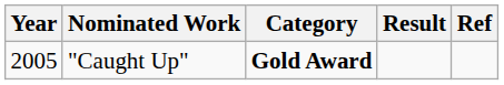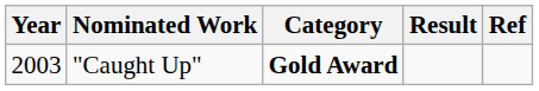 <table class="wikitable">
 <tr>
 <th>Year</th>
 <th>Nominated Work</th>
 <th>Category</th>
 <th>Result</th>
 <th>Ref</th>
 </tr>
 <tr>
-<td rowspan="1">2005</td>
+<td rowspan="1">2003</td>
 <td>"Caught Up"</td>
 <td rowspan="1"><strong>Gold Award</strong></td>
 <td></td>
 <td rowspan="1"></td>
 </tr>
 </table>
